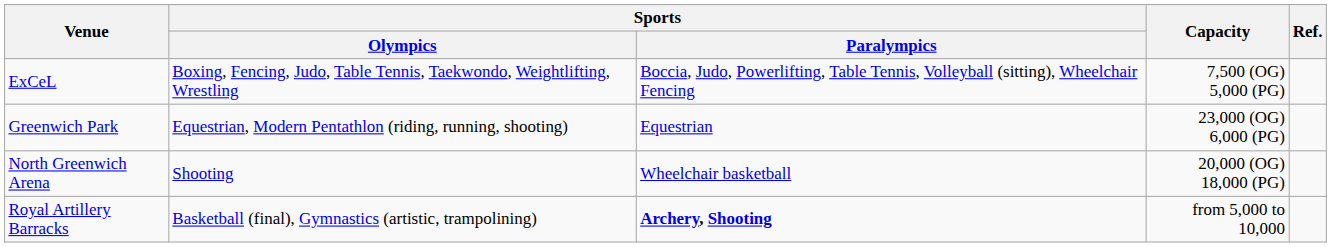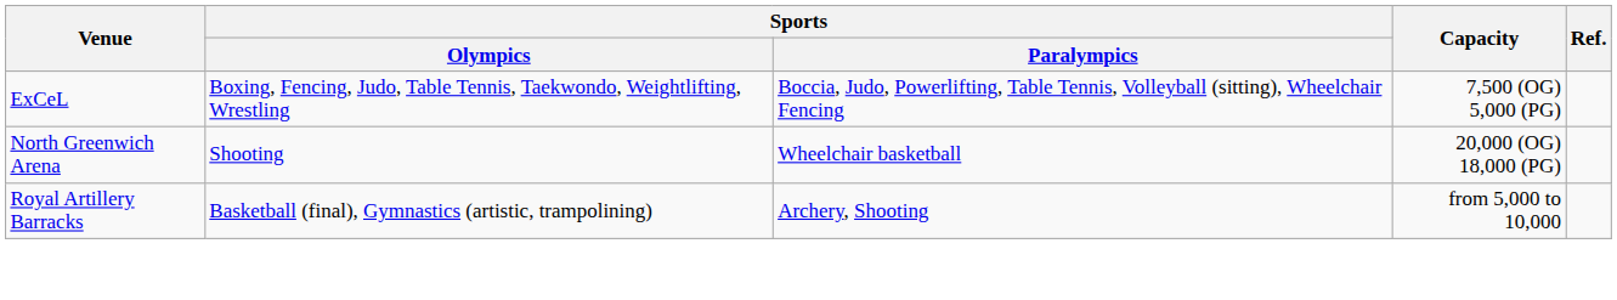 <table class="wikitable sortable">
 <tr>
 <th rowspan="2">Venue</th>
 <th colspan="2" class="unsortable">Sports</th>
 <th rowspan="2">Capacity</th>
 <th rowspan="2" class="unsortable">Ref.</th>
 </tr>
 <tr>
 <th><a href='#'>Olympics</a></th>
 <th><a href='#'>Paralympics</a></th>
 </tr>
 <tr>
 <td><a href='#'>ExCeL</a></td>
 <td><a href='#'>Boxing</a>, <a href='#'>Fencing</a>, <a href='#'>Judo</a>, <a href='#'>Table Tennis</a>, <a href='#'>Taekwondo</a>, <a href='#'>Weightlifting</a>, <a href='#'>Wrestling</a></td>
 <td><a href='#'>Boccia</a>, <a href='#'>Judo</a>, <a href='#'>Powerlifting</a>, <a href='#'>Table Tennis</a>, <a href='#'>Volleyball</a> (sitting), <a href='#'>Wheelchair Fencing</a></td>
 <td align="right">7,500 (OG)<br>5,000 (PG)</td>
 <td align=center></td>
 </tr>
 <tr>
-<td><a href='#'>Greenwich Park</a></td>
-<td><a href='#'>Equestrian</a>, <a href='#'>Modern Pentathlon</a> (riding, running, shooting)</td>
-<td><a href='#'>Equestrian</a></td>
-<td align="right">23,000 (OG)<br>6,000 (PG)</td>
-<td align=center></td>
-</tr>
-<tr>
 <td><a href='#'>North Greenwich Arena</a></td>
 <td><a href='#'>Shooting</a></td>
 <td><a href='#'>Wheelchair basketball</a></td>
 <td align="right">20,000 (OG)<br>18,000 (PG)</td>
 <td align=center></td>
 </tr>
 <tr>
 <td><a href='#'>Royal Artillery Barracks</a></td>
 <td><a href='#'>Basketball</a> (final), <a href='#'>Gymnastics</a> (artistic, trampolining)</td>
-<td><strong><a href='#'>Archery</a>, <a href='#'>Shooting</a></strong></td>
+<td><a href='#'>Archery</a>, <a href='#'>Shooting</a></td>
 <td align="right">from 5,000 to 10,000</td>
 <td align=center></td>
 </tr>
 </table>
